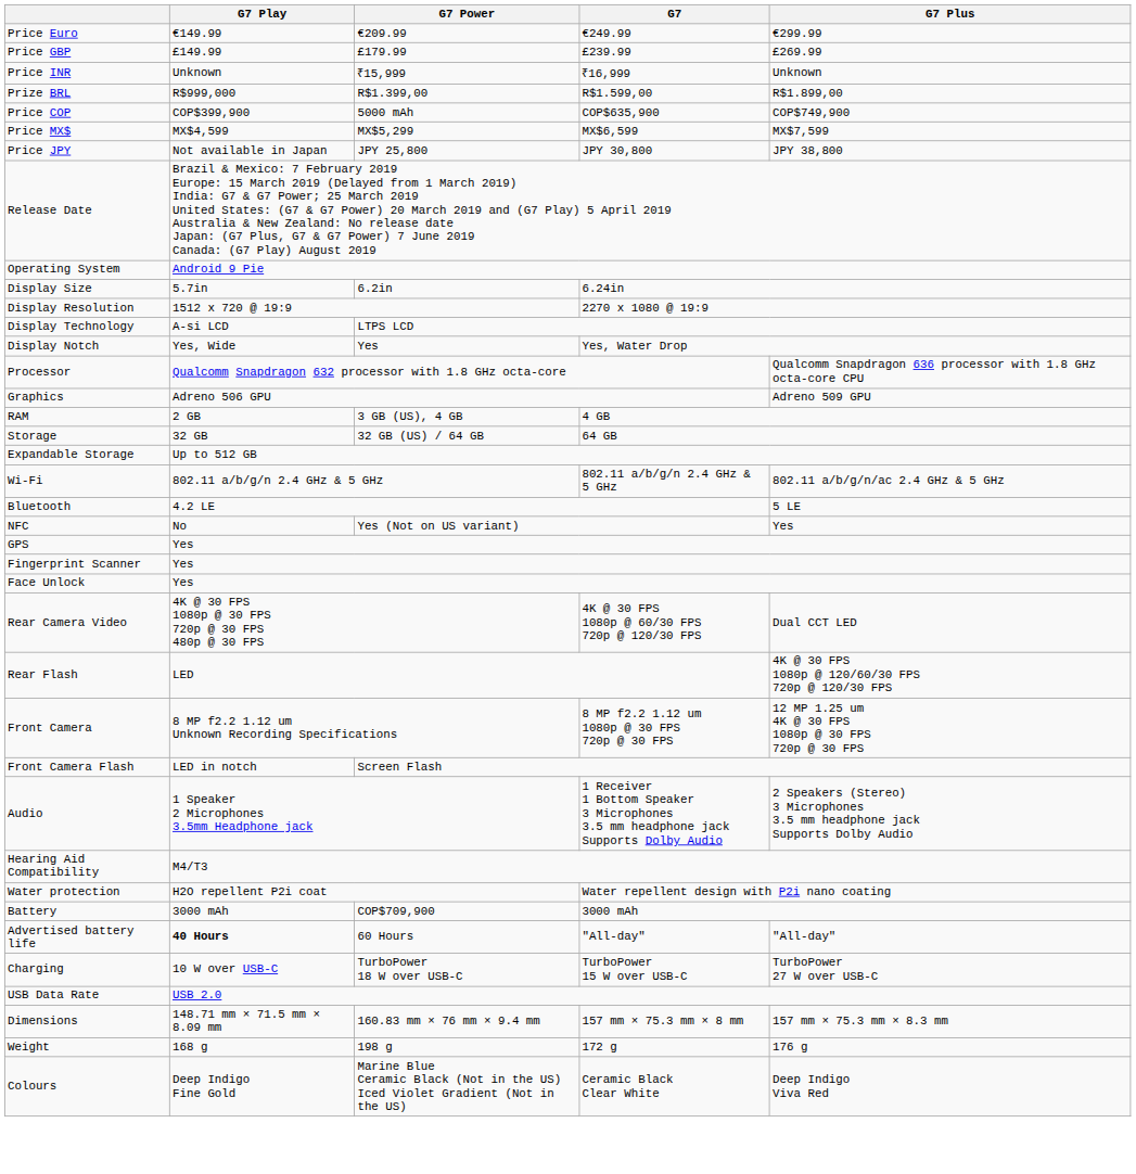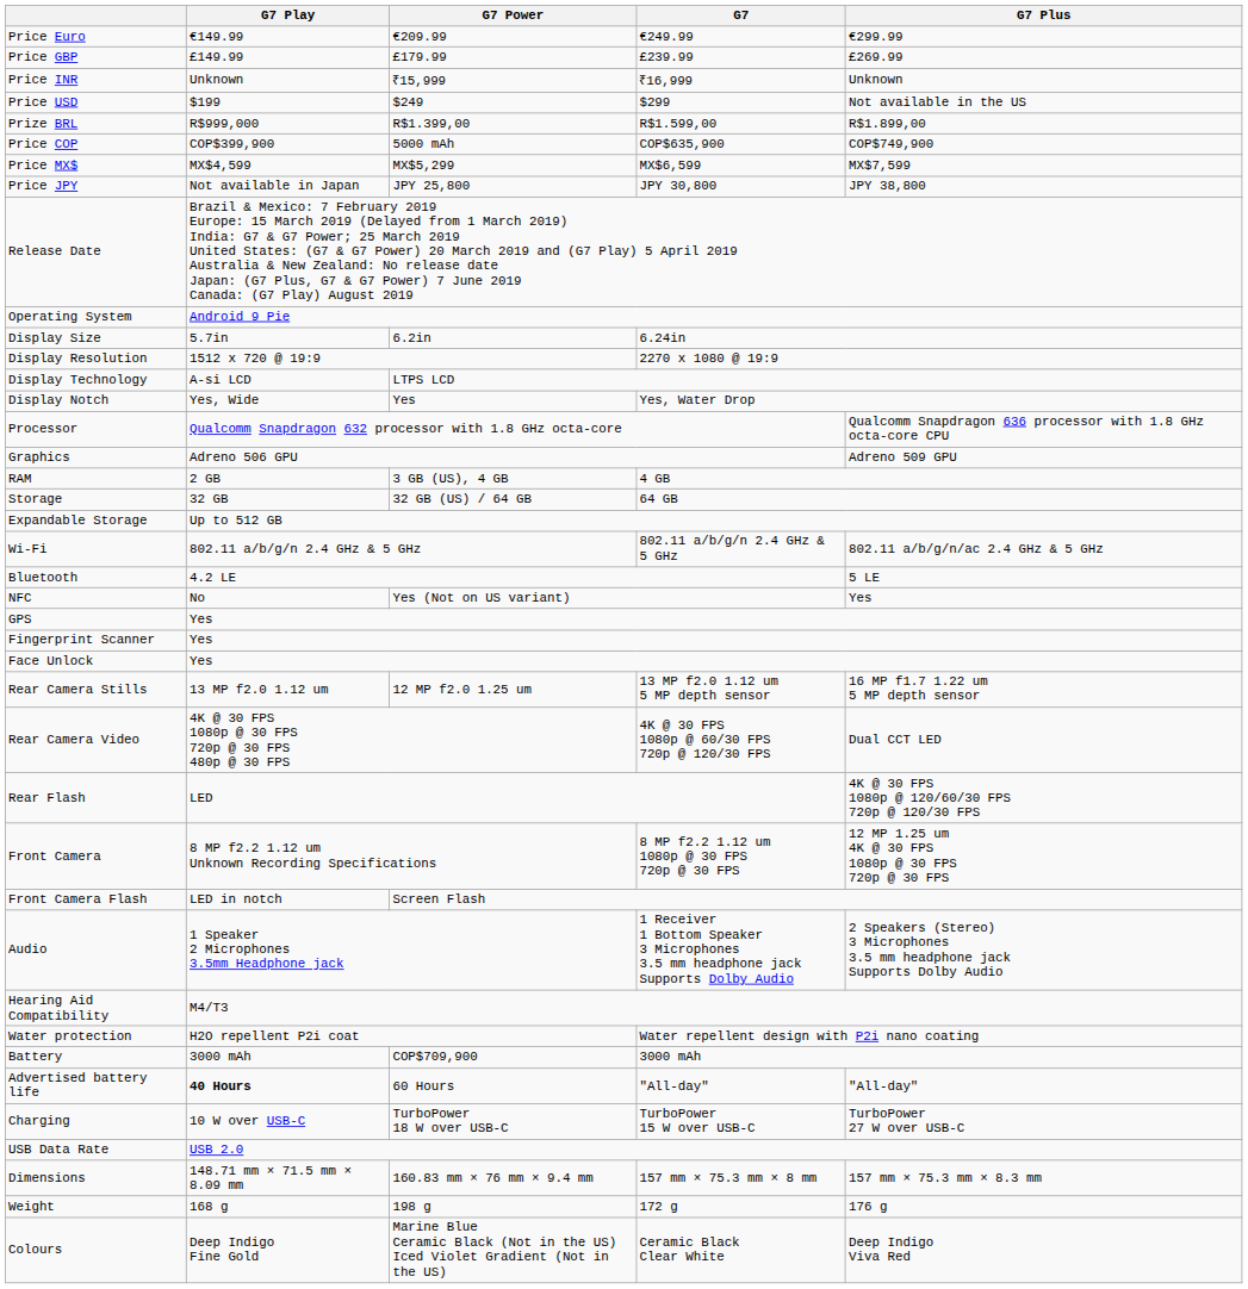 <table class="wikitable">
 <tr>
 <th></th>
 <th>G7 Play</th>
 <th>G7 Power</th>
 <th>G7</th>
 <th>G7 Plus</th>
 </tr>
 <tr>
 <td>Price <a href='#'>Euro</a></td>
 <td>€149.99</td>
 <td>€209.99</td>
 <td>€249.99</td>
 <td>€299.99</td>
 </tr>
 <tr>
 <td>Price <a href='#'>GBP</a></td>
 <td>£149.99</td>
 <td>£179.99</td>
 <td>£239.99</td>
 <td>£269.99</td>
 </tr>
 <tr>
 <td>Price <a href='#'>INR</a></td>
 <td>Unknown</td>
 <td>₹15,999</td>
 <td>₹16,999</td>
 <td>Unknown</td>
+</tr>
+<tr>
+<td>Price <a href='#'>USD</a></td>
+<td>$199</td>
+<td>$249</td>
+<td>$299</td>
+<td>Not available in the US</td>
 </tr>
 <tr>
 <td>Prize <a href='#'>BRL</a></td>
 <td>R$999,000</td>
 <td>R$1.399,00</td>
 <td>R$1.599,00</td>
 <td>R$1.899,00</td>
 </tr>
 <tr>
 <td>Price <a href='#'>COP</a></td>
 <td>COP$399,900</td>
 <td>5000 mAh</td>
 <td>COP$635,900</td>
 <td>COP$749,900</td>
 </tr>
 <tr>
 <td>Price <a href='#'>MX$</a></td>
 <td>MX$4,599</td>
 <td>MX$5,299</td>
 <td>MX$6,599</td>
 <td>MX$7,599</td>
 </tr>
 <tr>
 <td>Price <a href='#'>JPY</a></td>
 <td>Not available in Japan</td>
 <td>JPY 25,800</td>
 <td>JPY 30,800</td>
 <td>JPY 38,800</td>
 </tr>
 <tr>
 <td>Release Date</td>
 <td colspan="4">Brazil & Mexico: 7 February 2019<br>Europe: 15 March 2019 (Delayed from 1 March 2019)<br>India: G7 & G7 Power; 25 March 2019<br>United States: (G7 & G7 Power) 20 March 2019 and (G7 Play) 5 April 2019<br>Australia & New Zealand: No release date<br>Japan: (G7 Plus, G7 & G7 Power) 7 June 2019<br>Canada: (G7 Play) August 2019</td>
 </tr>
 <tr>
 <td>Operating System</td>
 <td colspan="4"><a href='#'>Android 9 Pie</a></td>
 </tr>
 <tr>
 <td>Display Size</td>
 <td>5.7in</td>
 <td>6.2in</td>
 <td colspan="2">6.24in</td>
 </tr>
 <tr>
 <td>Display Resolution</td>
 <td colspan="2">1512 x 720 @ 19:9</td>
 <td colspan="2">2270 x 1080 @ 19:9</td>
 </tr>
 <tr>
 <td>Display Technology</td>
 <td>A-si LCD</td>
 <td colspan="3">LTPS LCD</td>
 </tr>
 <tr>
 <td>Display Notch</td>
 <td>Yes, Wide</td>
 <td>Yes</td>
 <td colspan="2">Yes, Water Drop</td>
 </tr>
 <tr>
 <td>Processor</td>
 <td colspan="3"><a href='#'>Qualcomm</a> <a href='#'>Snapdragon</a> <a href='#'>632</a> processor with 1.8 GHz octa-core</td>
 <td>Qualcomm Snapdragon <a href='#'>636</a> processor with 1.8 GHz octa-core CPU</td>
 </tr>
 <tr>
 <td>Graphics</td>
 <td colspan="3">Adreno 506 GPU</td>
 <td>Adreno 509 GPU</td>
 </tr>
 <tr>
 <td>RAM</td>
 <td>2 GB</td>
 <td>3 GB (US), 4 GB</td>
 <td colspan="2">4 GB</td>
 </tr>
 <tr>
 <td>Storage</td>
 <td>32 GB</td>
 <td>32 GB (US) / 64 GB</td>
 <td colspan="2">64 GB</td>
 </tr>
 <tr>
 <td>Expandable Storage</td>
 <td colspan="4">Up to 512 GB</td>
 </tr>
 <tr>
 <td>Wi-Fi</td>
 <td colspan="2">802.11 a/b/g/n 2.4 GHz & 5 GHz</td>
 <td>802.11 a/b/g/n 2.4 GHz & 5 GHz</td>
 <td>802.11 a/b/g/n/ac 2.4 GHz & 5 GHz</td>
 </tr>
 <tr>
 <td>Bluetooth</td>
 <td colspan="3">4.2 LE</td>
 <td>5 LE</td>
 </tr>
 <tr>
 <td>NFC</td>
 <td>No</td>
 <td colspan="2">Yes (Not on US variant)</td>
 <td>Yes</td>
 </tr>
 <tr>
 <td>GPS</td>
 <td colspan="4">Yes</td>
 </tr>
 <tr>
 <td>Fingerprint Scanner</td>
 <td colspan="4">Yes</td>
 </tr>
 <tr>
 <td>Face Unlock</td>
 <td colspan="4">Yes</td>
 </tr>
 <tr>
+<td>Rear Camera Stills</td>
+<td>13 MP f2.0 1.12 um</td>
+<td>12 MP f2.0 1.25 um</td>
+<td>13 MP f2.0 1.12 um<br>5 MP depth sensor</td>
+<td>16 MP f1.7 1.22 um<br>5 MP depth sensor</td>
+</tr>
+<tr>
 <td>Rear Camera Video</td>
 <td colspan="2">4K @ 30 FPS<br>1080p @ 30 FPS<br>720p @ 30 FPS<br>480p @ 30 FPS</td>
 <td>4K @ 30 FPS<br>1080p @ 60/30 FPS<br>720p @ 120/30 FPS</td>
 <td>Dual CCT LED</td>
 </tr>
 <tr>
 <td>Rear Flash</td>
 <td colspan="3">LED</td>
 <td>4K @ 30 FPS<br>1080p @ 120/60/30 FPS<br>720p @ 120/30 FPS</td>
 </tr>
 <tr>
 <td>Front Camera</td>
 <td colspan="2">8 MP f2.2 1.12 um<br>Unknown Recording Specifications</td>
 <td>8 MP f2.2 1.12 um<br>1080p @ 30 FPS<br>720p @ 30 FPS</td>
 <td>12 MP 1.25 um<br>4K @ 30 FPS<br>1080p @ 30 FPS<br>720p @ 30 FPS</td>
 </tr>
 <tr>
 <td>Front Camera Flash</td>
 <td>LED in notch</td>
 <td colspan="3">Screen Flash</td>
 </tr>
 <tr>
 <td>Audio</td>
 <td colspan="2">1 Speaker<br>2 Microphones<br><a href='#'>3.5mm Headphone jack</a></td>
 <td>1 Receiver<br>1 Bottom Speaker<br>3 Microphones<br>3.5 mm headphone jack<br>Supports <a href='#'>Dolby Audio</a></td>
 <td>2 Speakers (Stereo)<br>3 Microphones<br>3.5 mm headphone jack<br>Supports Dolby Audio</td>
 </tr>
 <tr>
 <td>Hearing Aid Compatibility</td>
 <td colspan="4">M4/T3</td>
 </tr>
 <tr>
 <td>Water protection</td>
 <td colspan="2">H2O repellent P2i coat</td>
 <td colspan="2">Water repellent design with <a href='#'>P2i</a> nano coating</td>
 </tr>
 <tr>
 <td>Battery</td>
 <td>3000 mAh</td>
 <td>COP$709,900</td>
 <td colspan="2">3000 mAh</td>
 </tr>
 <tr>
 <td>Advertised battery life</td>
 <td><strong>40 Hours</strong></td>
 <td>60 Hours</td>
 <td>"All-day"</td>
 <td>"All-day"</td>
 </tr>
 <tr>
 <td>Charging</td>
 <td>10 W over <a href='#'>USB-C</a></td>
 <td>TurboPower<br>18 W over USB-C</td>
 <td>TurboPower<br>15 W over USB-C</td>
 <td>TurboPower<br>27 W over USB-C</td>
 </tr>
 <tr>
 <td>USB Data Rate</td>
 <td colspan="4"><a href='#'>USB 2.0</a></td>
 </tr>
 <tr>
 <td>Dimensions</td>
 <td>148.71 mm × 71.5 mm × 8.09 mm</td>
 <td>160.83 mm × 76 mm × 9.4 mm</td>
 <td>157 mm × 75.3 mm × 8 mm</td>
 <td>157 mm × 75.3 mm × 8.3 mm</td>
 </tr>
 <tr>
 <td>Weight</td>
 <td>168 g</td>
 <td>198 g</td>
 <td>172 g</td>
 <td>176 g</td>
 </tr>
 <tr>
 <td>Colours</td>
 <td>Deep Indigo<br>Fine Gold</td>
 <td>Marine Blue<br>Ceramic Black (Not in the US)<br>Iced Violet Gradient (Not in the US)</td>
 <td>Ceramic Black<br>Clear White</td>
 <td>Deep Indigo<br>Viva Red</td>
 </tr>
 </table>
